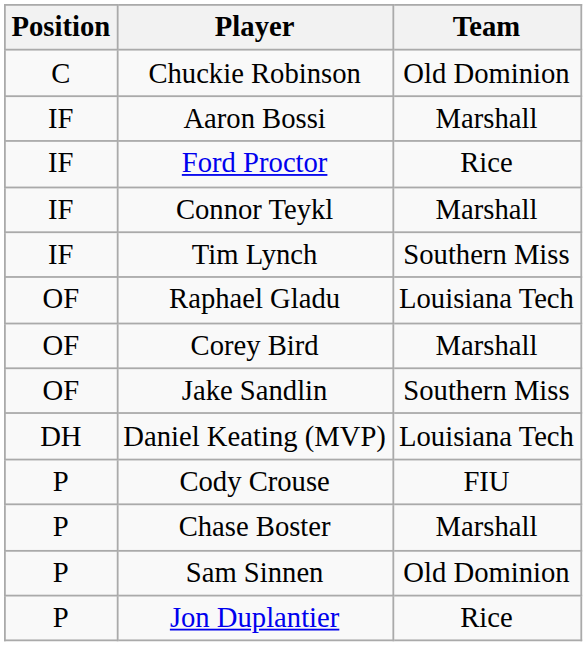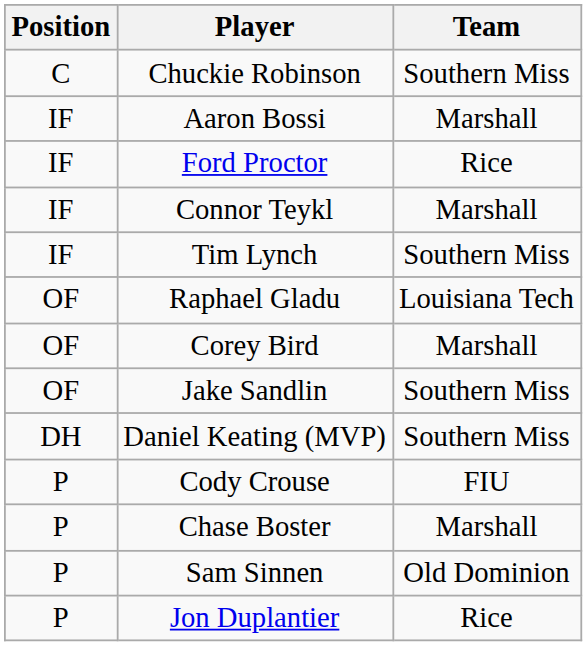 <table class="wikitable" style="text-align: center;">
 <tr>
 <th>Position</th>
 <th>Player</th>
 <th>Team</th>
 </tr>
 <tr>
 <td>C</td>
 <td>Chuckie Robinson</td>
-<td>Old Dominion</td>
+<td>Southern Miss</td>
 </tr>
 <tr>
 <td>IF</td>
 <td>Aaron Bossi</td>
 <td>Marshall</td>
 </tr>
 <tr>
 <td>IF</td>
 <td><a href='#'>Ford Proctor</a></td>
 <td>Rice</td>
 </tr>
 <tr>
 <td>IF</td>
 <td>Connor Teykl</td>
 <td>Marshall</td>
 </tr>
 <tr>
 <td>IF</td>
 <td>Tim Lynch</td>
 <td>Southern Miss</td>
 </tr>
 <tr>
 <td>OF</td>
 <td>Raphael Gladu</td>
 <td>Louisiana Tech</td>
 </tr>
 <tr>
 <td>OF</td>
 <td>Corey Bird</td>
 <td>Marshall</td>
 </tr>
 <tr>
 <td>OF</td>
 <td>Jake Sandlin</td>
 <td>Southern Miss</td>
 </tr>
 <tr>
 <td>DH</td>
 <td>Daniel Keating (MVP)</td>
-<td>Louisiana Tech</td>
+<td>Southern Miss</td>
 </tr>
 <tr>
 <td>P</td>
 <td>Cody Crouse</td>
 <td>FIU</td>
 </tr>
 <tr>
 <td>P</td>
 <td>Chase Boster</td>
 <td>Marshall</td>
 </tr>
 <tr>
 <td>P</td>
 <td>Sam Sinnen</td>
 <td>Old Dominion</td>
 </tr>
 <tr>
 <td>P</td>
 <td><a href='#'>Jon Duplantier</a></td>
 <td>Rice</td>
 </tr>
 </table>
